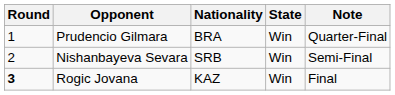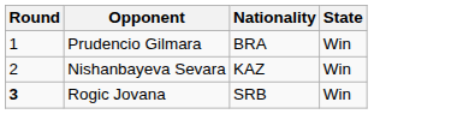 <table class="wikitable">
 <tr>
 <th>Round</th>
 <th>Opponent</th>
 <th>Nationality</th>
 <th>State</th>
-<th>Note</th>
 </tr>
 <tr>
 <td>1</td>
 <td>Prudencio Gilmara</td>
 <td>BRA</td>
 <td>Win</td>
-<td>Quarter-Final</td>
 </tr>
 <tr>
 <td>2</td>
 <td>Nishanbayeva Sevara</td>
-<td>SRB</td>
+<td>KAZ</td>
 <td>Win</td>
-<td>Semi-Final</td>
 </tr>
 <tr>
 <td><strong>3</strong></td>
 <td>Rogic Jovana</td>
-<td>KAZ</td>
+<td>SRB</td>
 <td>Win</td>
-<td>Final</td>
 </tr>
 </table>
